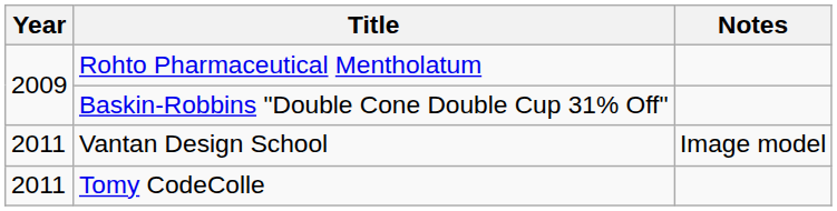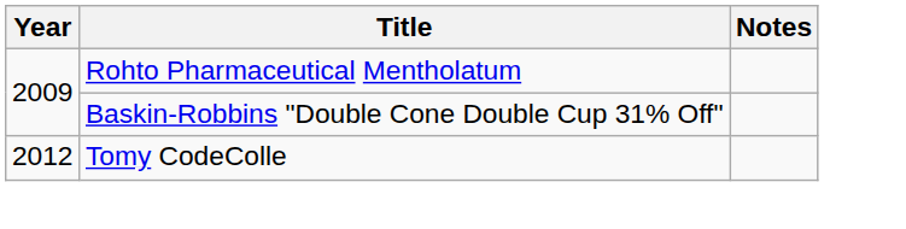 <table class="wikitable">
 <tr>
 <th>Year</th>
 <th>Title</th>
 <th>Notes</th>
 </tr>
 <tr>
 <td rowspan="2">2009</td>
 <td><a href='#'>Rohto Pharmaceutical</a> <a href='#'>Mentholatum</a></td>
 <td></td>
 </tr>
 <tr>
 <td><a href='#'>Baskin-Robbins</a> "Double Cone Double Cup 31% Off"</td>
 <td></td>
 </tr>
 <tr>
-<td>2011</td>
-<td>Vantan Design School</td>
-<td>Image model</td>
-</tr>
-<tr>
-<td>2011</td>
+<td>2012</td>
 <td><a href='#'>Tomy</a> CodeColle</td>
 <td></td>
 </tr>
 </table>
